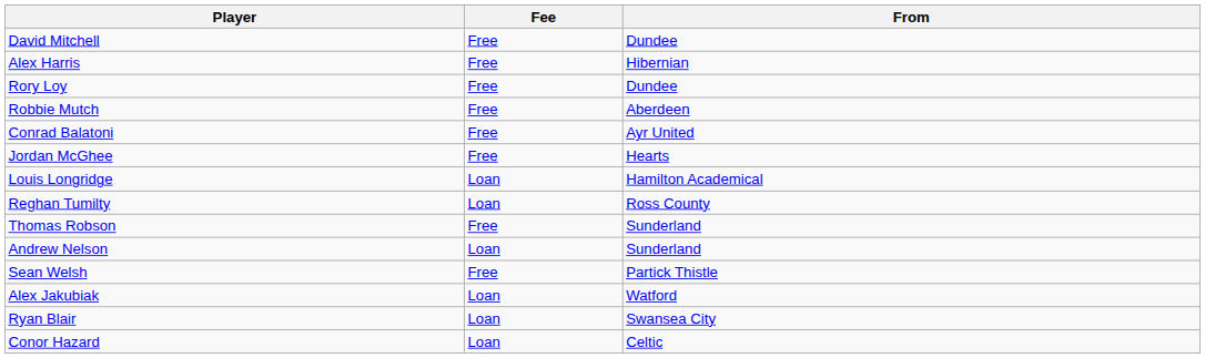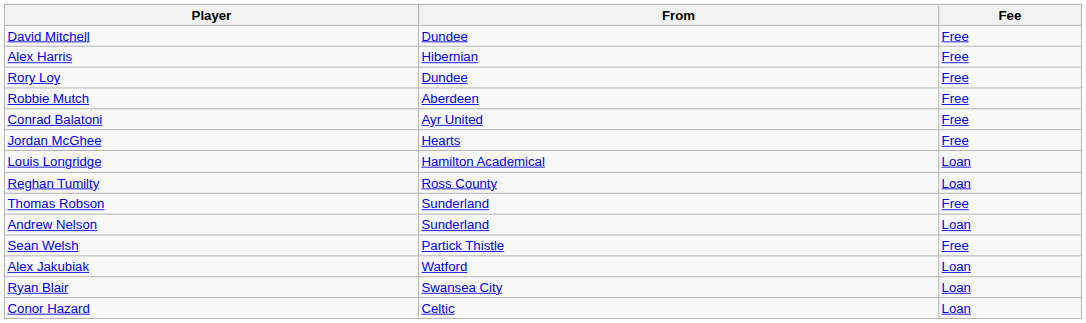 <table class="wikitable" style="text-align:center; font-size:95%;width:98%; text-align:left">
 <tr>
 <th>Player</th>
+<th>From</th>
 <th>Fee</th>
-<th>From</th>
 </tr>
 <tr>
 <td> <a href='#'>David Mitchell</a></td>
+<td> <a href='#'>Dundee</a></td>
 <td><a href='#'>Free</a></td>
-<td> <a href='#'>Dundee</a></td>
 </tr>
 <tr>
 <td> <a href='#'>Alex Harris</a></td>
+<td> <a href='#'>Hibernian</a></td>
 <td><a href='#'>Free</a></td>
-<td> <a href='#'>Hibernian</a></td>
 </tr>
 <tr>
 <td> <a href='#'>Rory Loy</a></td>
+<td> <a href='#'>Dundee</a></td>
 <td><a href='#'>Free</a></td>
-<td> <a href='#'>Dundee</a></td>
 </tr>
 <tr>
 <td> <a href='#'>Robbie Mutch</a></td>
+<td> <a href='#'>Aberdeen</a></td>
 <td><a href='#'>Free</a></td>
-<td> <a href='#'>Aberdeen</a></td>
 </tr>
 <tr>
 <td> <a href='#'>Conrad Balatoni</a></td>
+<td> <a href='#'>Ayr United</a></td>
 <td><a href='#'>Free</a></td>
-<td> <a href='#'>Ayr United</a></td>
 </tr>
 <tr>
 <td> <a href='#'>Jordan McGhee</a></td>
+<td> <a href='#'>Hearts</a></td>
 <td><a href='#'>Free</a></td>
-<td> <a href='#'>Hearts</a></td>
 </tr>
 <tr>
 <td> <a href='#'>Louis Longridge</a></td>
+<td> <a href='#'>Hamilton Academical</a></td>
 <td><a href='#'>Loan</a></td>
-<td> <a href='#'>Hamilton Academical</a></td>
 </tr>
 <tr>
 <td> <a href='#'>Reghan Tumilty</a></td>
+<td> <a href='#'>Ross County</a></td>
 <td><a href='#'>Loan</a></td>
-<td> <a href='#'>Ross County</a></td>
 </tr>
 <tr>
 <td> <a href='#'>Thomas Robson</a></td>
+<td> <a href='#'>Sunderland</a></td>
 <td><a href='#'>Free</a></td>
-<td> <a href='#'>Sunderland</a></td>
 </tr>
 <tr>
 <td> <a href='#'>Andrew Nelson</a></td>
+<td> <a href='#'>Sunderland</a></td>
 <td><a href='#'>Loan</a></td>
-<td> <a href='#'>Sunderland</a></td>
 </tr>
 <tr>
 <td> <a href='#'>Sean Welsh</a></td>
+<td> <a href='#'>Partick Thistle</a></td>
 <td><a href='#'>Free</a></td>
-<td> <a href='#'>Partick Thistle</a></td>
 </tr>
 <tr>
 <td> <a href='#'>Alex Jakubiak</a></td>
+<td> <a href='#'>Watford</a></td>
 <td><a href='#'>Loan</a></td>
-<td> <a href='#'>Watford</a></td>
 </tr>
 <tr>
 <td> <a href='#'>Ryan Blair</a></td>
+<td> <a href='#'>Swansea City</a></td>
 <td><a href='#'>Loan</a></td>
-<td> <a href='#'>Swansea City</a></td>
 </tr>
 <tr>
 <td> <a href='#'>Conor Hazard</a></td>
+<td> <a href='#'>Celtic</a></td>
 <td><a href='#'>Loan</a></td>
-<td> <a href='#'>Celtic</a></td>
 </tr>
 </table>
